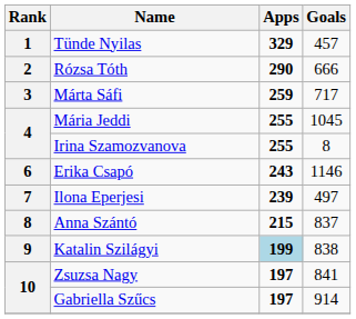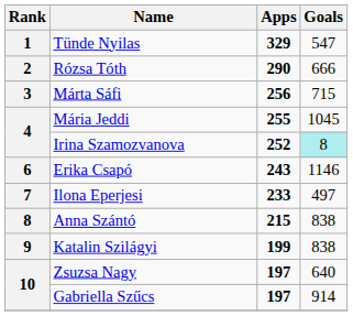 <table class="wikitable" style="text-align: center;">
 <tr>
 <th>Rank</th>
 <th class="unsortable">Name</th>
 <th>Apps</th>
 <th>Goals</th>
 </tr>
 <tr>
 <th rowspan="1">1</th>
 <td style="text-align: left;" width="200"> <a href='#'>Tünde Nyilas</a></td>
 <td><strong>329</strong></td>
-<td>457</td>
+<td>547</td>
 </tr>
 <tr>
 <th rowspan="1">2</th>
 <td style="text-align: left;"> <a href='#'>Rózsa Tóth</a></td>
 <td><strong>290</strong></td>
 <td>666</td>
 </tr>
 <tr>
 <th rowspan="1">3</th>
 <td style="text-align: left;"> <a href='#'>Márta Sáfi</a></td>
-<td><strong>259</strong></td>
-<td>717</td>
+<td><strong>256</strong></td>
+<td>715</td>
 </tr>
 <tr>
 <th rowspan="2">4</th>
 <td style="text-align: left;"> <a href='#'>Mária Jeddi</a></td>
 <td><strong>255</strong></td>
 <td>1045</td>
 </tr>
 <tr>
 <td style="text-align: left;"> <a href='#'>Irina Szamozvanova</a></td>
-<td><strong>255</strong></td>
-<td>8</td>
+<td><strong>252</strong></td>
+<td style="background: paleturquoise;">8</td>
 </tr>
 <tr>
 <th rowspan="1">6</th>
 <td style="text-align: left;"> <a href='#'>Erika Csapó</a></td>
 <td><strong>243</strong></td>
 <td>1146</td>
 </tr>
 <tr>
 <th rowspan="1">7</th>
 <td style="text-align: left;"> <a href='#'>Ilona Eperjesi</a></td>
-<td><strong>239</strong></td>
+<td><strong>233</strong></td>
 <td>497</td>
 </tr>
 <tr>
 <th rowspan="1">8</th>
 <td style="text-align: left;"> <a href='#'>Anna Szántó</a></td>
 <td><strong>215</strong></td>
-<td>837</td>
+<td>838</td>
 </tr>
 <tr>
 <th rowspan="1">9</th>
 <td style="text-align: left;"> <a href='#'>Katalin Szilágyi</a></td>
-<td style="background: lightblue;"><strong>199</strong></td>
+<td><strong>199</strong></td>
 <td>838</td>
 </tr>
 <tr>
 <th rowspan="2">10</th>
 <td style="text-align: left;"> <a href='#'>Zsuzsa Nagy</a></td>
 <td><strong>197</strong></td>
-<td>841</td>
+<td>640</td>
 </tr>
 <tr>
 <td style="text-align: left;"> <a href='#'>Gabriella Szűcs</a></td>
 <td><strong>197</strong></td>
 <td>914</td>
 </tr>
 <tr>
 </tr>
 </table>
